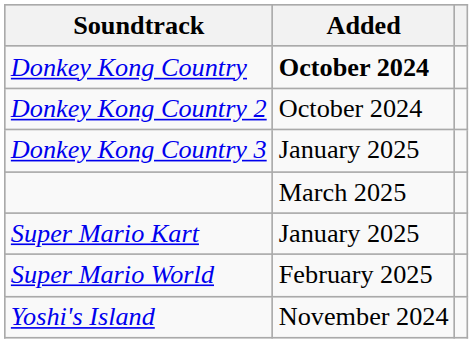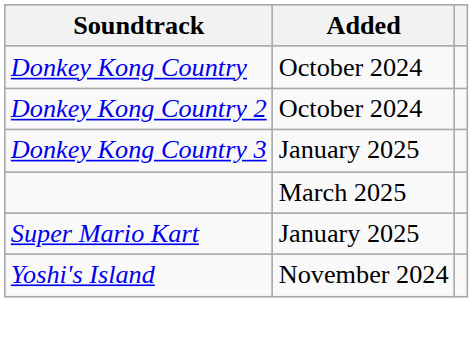 <table class="wikitable sortable">
 <tr>
 <th>Soundtrack</th>
 <th>Added</th>
 <th class="unsortable"></th>
 </tr>
 <tr>
 <td><em><a href='#'>Donkey Kong Country</a></em></td>
-<td><strong>October 2024</strong></td>
+<td>October 2024</td>
 <td align="center"></td>
 </tr>
 <tr>
 <td><em><a href='#'>Donkey Kong Country 2</a></em></td>
 <td>October 2024</td>
 <td align="center"></td>
 </tr>
 <tr>
 <td><em><a href='#'>Donkey Kong Country 3</a></em></td>
 <td>January 2025</td>
 <td align="center"></td>
 </tr>
 <tr>
 <td><em></em></td>
 <td>March 2025</td>
 <td align="center"></td>
 </tr>
 <tr>
 <td><em><a href='#'>Super Mario Kart</a></em></td>
 <td>January 2025</td>
 <td align="center"></td>
 </tr>
 <tr>
-<td><em><a href='#'>Super Mario World</a></em></td>
-<td>February 2025</td>
-<td align="center"></td>
-</tr>
-<tr>
 <td><em><a href='#'>Yoshi's Island</a></em></td>
 <td>November 2024</td>
 <td align="center"></td>
 </tr>
 </table>
